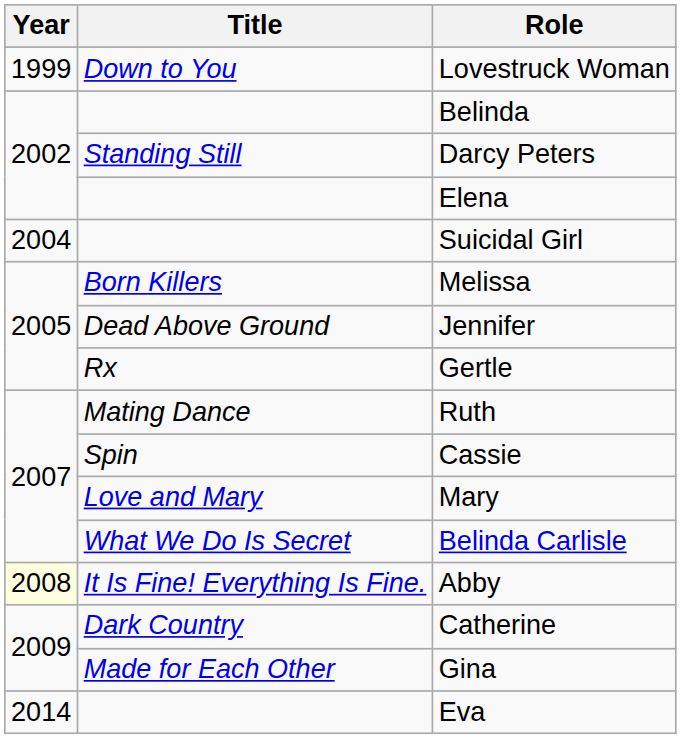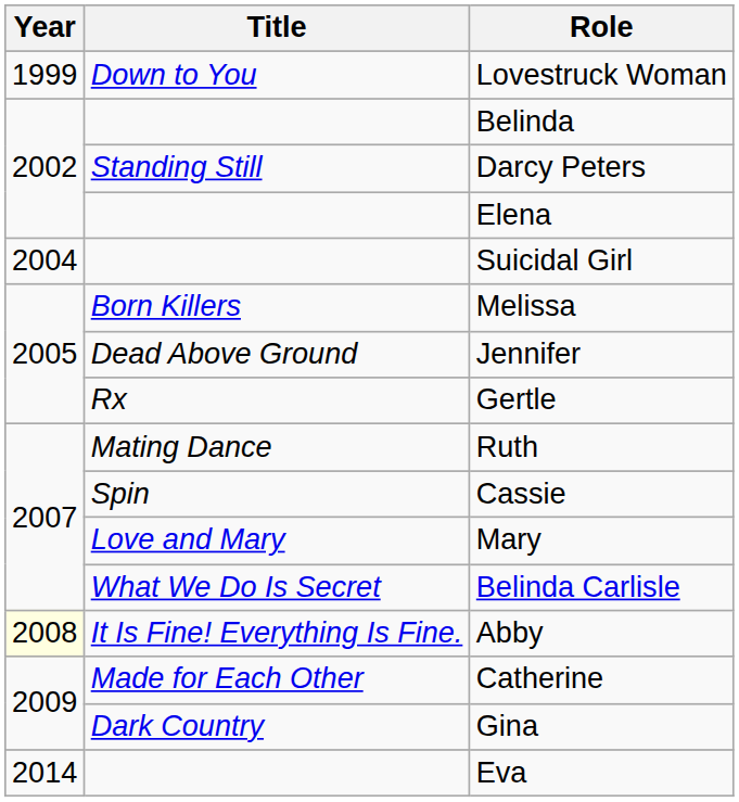 <table class="wikitable sortable">
 <tr>
 <th>Year</th>
 <th>Title</th>
 <th>Role</th>
 </tr>
 <tr>
 <td>1999</td>
 <td><em><a href='#'>Down to You</a></em></td>
 <td>Lovestruck Woman</td>
 </tr>
 <tr>
 <td rowspan="3">2002</td>
 <td><em></em></td>
 <td>Belinda</td>
 </tr>
 <tr>
 <td><em><a href='#'>Standing Still</a></em></td>
 <td>Darcy Peters</td>
 </tr>
 <tr>
 <td><em></em></td>
 <td>Elena</td>
 </tr>
 <tr>
 <td>2004</td>
 <td><em></em></td>
 <td>Suicidal Girl</td>
 </tr>
 <tr>
 <td rowspan="3">2005</td>
 <td><em><a href='#'>Born Killers</a></em></td>
 <td>Melissa</td>
 </tr>
 <tr>
 <td><em>Dead Above Ground</em></td>
 <td>Jennifer</td>
 </tr>
 <tr>
 <td><em>Rx</em></td>
 <td>Gertle</td>
 </tr>
 <tr>
 <td rowspan="4">2007</td>
 <td><em>Mating Dance</em></td>
 <td>Ruth</td>
 </tr>
 <tr>
 <td><em>Spin</em></td>
 <td>Cassie</td>
 </tr>
 <tr>
 <td><em><a href='#'>Love and Mary</a></em></td>
 <td>Mary</td>
 </tr>
 <tr>
 <td><em><a href='#'>What We Do Is Secret</a></em></td>
 <td><a href='#'>Belinda Carlisle</a></td>
 </tr>
 <tr>
 <td style="background: lightyellow;">2008</td>
 <td><em><a href='#'>It Is Fine! Everything Is Fine.</a></em></td>
 <td>Abby</td>
 </tr>
 <tr>
 <td rowspan="2">2009</td>
-<td><em><a href='#'>Dark Country</a></em></td>
+<td><em><a href='#'>Made for Each Other</a></em></td>
 <td>Catherine</td>
 </tr>
 <tr>
-<td><em><a href='#'>Made for Each Other</a></em></td>
+<td><em><a href='#'>Dark Country</a></em></td>
 <td>Gina</td>
 </tr>
 <tr>
 <td>2014</td>
 <td><em></em></td>
 <td>Eva</td>
 </tr>
 </table>
